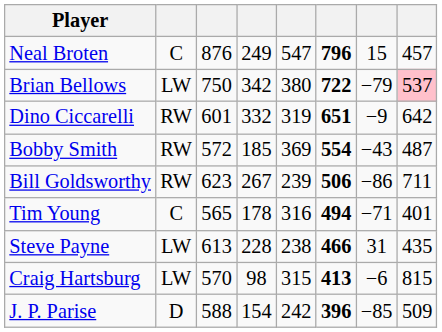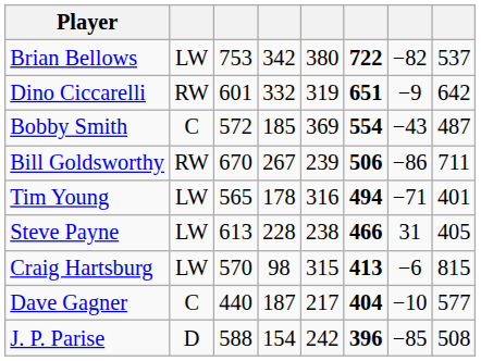 <table class="wikitable" style="text-align:center;">
 <tr>
 <th class="unsortable">Player</th>
 <th class="unsortable"></th>
 <th></th>
 <th></th>
 <th></th>
 <th></th>
 <th data-sort-type="number"></th>
 <th></th>
 </tr>
 <tr>
-<td style="text-align:left;"><a href='#'>Neal Broten</a></td>
-<td>C</td>
-<td>876</td>
-<td>249</td>
-<td>547</td>
-<td><strong>796</strong></td>
-<td>15</td>
-<td>457</td>
-</tr>
-<tr>
 <td style="text-align:left;"><a href='#'>Brian Bellows</a></td>
 <td>LW</td>
-<td>750</td>
+<td>753</td>
 <td>342</td>
 <td>380</td>
 <td><strong>722</strong></td>
-<td>−79</td>
-<td style="background: pink;">537</td>
+<td>−82</td>
+<td>537</td>
 </tr>
 <tr>
 <td style="text-align:left;"><a href='#'>Dino Ciccarelli</a></td>
 <td>RW</td>
 <td>601</td>
 <td>332</td>
 <td>319</td>
 <td><strong>651</strong></td>
 <td>−9</td>
 <td>642</td>
 </tr>
 <tr>
 <td style="text-align:left;"><a href='#'>Bobby Smith</a></td>
-<td>RW</td>
+<td>C</td>
 <td>572</td>
 <td>185</td>
 <td>369</td>
 <td><strong>554</strong></td>
 <td>−43</td>
 <td>487</td>
 </tr>
 <tr>
 <td style="text-align:left;"><a href='#'>Bill Goldsworthy</a></td>
 <td>RW</td>
-<td>623</td>
+<td>670</td>
 <td>267</td>
 <td>239</td>
 <td><strong>506</strong></td>
 <td>−86</td>
 <td>711</td>
 </tr>
 <tr>
 <td style="text-align:left;"><a href='#'>Tim Young</a></td>
-<td>C</td>
+<td>LW</td>
 <td>565</td>
 <td>178</td>
 <td>316</td>
 <td><strong>494</strong></td>
 <td>−71</td>
 <td>401</td>
 </tr>
 <tr>
 <td style="text-align:left;"><a href='#'>Steve Payne</a></td>
 <td>LW</td>
 <td>613</td>
 <td>228</td>
 <td>238</td>
 <td><strong>466</strong></td>
 <td>31</td>
-<td>435</td>
+<td>405</td>
 </tr>
 <tr>
 <td style="text-align:left;"><a href='#'>Craig Hartsburg</a></td>
 <td>LW</td>
 <td>570</td>
 <td>98</td>
 <td>315</td>
 <td><strong>413</strong></td>
 <td>−6</td>
 <td>815</td>
 </tr>
 <tr>
+<td style="text-align:left;"><a href='#'>Dave Gagner</a></td>
+<td>C</td>
+<td>440</td>
+<td>187</td>
+<td>217</td>
+<td><strong>404</strong></td>
+<td>−10</td>
+<td>577</td>
+</tr>
+<tr>
 <td style="text-align:left;"><a href='#'>J. P. Parise</a></td>
 <td>D</td>
 <td>588</td>
 <td>154</td>
 <td>242</td>
 <td><strong>396</strong></td>
 <td>−85</td>
-<td>509</td>
+<td>508</td>
 </tr>
 </table>
